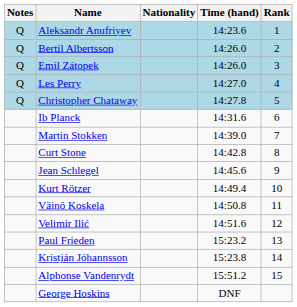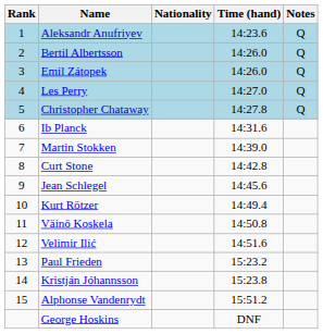 <table class="wikitable sortable" style="text-align:center">
 <tr>
-<th>Notes</th>
+<th>Rank</th>
 <th>Name</th>
 <th>Nationality</th>
 <th>Time (hand)</th>
-<th>Rank</th>
+<th>Notes</th>
 </tr>
 <tr bgcolor=lightblue>
-<td>Q</td>
+<td>1</td>
 <td align=left><a href='#'>Aleksandr Anufriyev</a></td>
 <td align=left></td>
 <td>14:23.6</td>
-<td>1</td>
+<td>Q</td>
 </tr>
 <tr bgcolor=lightblue>
-<td>Q</td>
+<td>2</td>
 <td align=left><a href='#'>Bertil Albertsson</a></td>
 <td align=left></td>
 <td>14:26.0</td>
-<td>2</td>
+<td>Q</td>
 </tr>
 <tr bgcolor=lightblue>
-<td>Q</td>
+<td>3</td>
 <td align=left><a href='#'>Emil Zátopek</a></td>
 <td align=left></td>
 <td>14:26.0</td>
-<td>3</td>
+<td>Q</td>
 </tr>
 <tr bgcolor=lightblue>
-<td>Q</td>
+<td>4</td>
 <td align=left><a href='#'>Les Perry</a></td>
 <td align=left></td>
 <td>14:27.0</td>
-<td>4</td>
+<td>Q</td>
 </tr>
 <tr bgcolor=lightblue>
-<td>Q</td>
+<td>5</td>
 <td align=left><a href='#'>Christopher Chataway</a></td>
 <td align=left></td>
 <td>14:27.8</td>
-<td>5</td>
+<td>Q</td>
 </tr>
 <tr>
-<td></td>
+<td>6</td>
 <td align=left><a href='#'>Ib Planck</a></td>
 <td align=left></td>
 <td>14:31.6</td>
-<td>6</td>
+<td></td>
 </tr>
 <tr>
-<td></td>
+<td>7</td>
 <td align=left><a href='#'>Martin Stokken</a></td>
 <td align=left></td>
 <td>14:39.0</td>
-<td>7</td>
+<td></td>
 </tr>
 <tr>
-<td></td>
+<td>8</td>
 <td align=left><a href='#'>Curt Stone</a></td>
 <td align=left></td>
 <td>14:42.8</td>
-<td>8</td>
+<td></td>
 </tr>
 <tr>
-<td></td>
+<td>9</td>
 <td align=left><a href='#'>Jean Schlegel</a></td>
 <td align=left></td>
 <td>14:45.6</td>
-<td>9</td>
+<td></td>
 </tr>
 <tr>
-<td></td>
+<td>10</td>
 <td align=left><a href='#'>Kurt Rötzer</a></td>
 <td align=left></td>
 <td>14:49.4</td>
-<td>10</td>
+<td></td>
 </tr>
 <tr>
-<td></td>
+<td>11</td>
 <td align=left><a href='#'>Väinö Koskela</a></td>
 <td align=left></td>
 <td>14:50.8</td>
-<td>11</td>
+<td></td>
 </tr>
 <tr>
-<td></td>
+<td>12</td>
 <td align=left><a href='#'>Velimir Ilić</a></td>
 <td align=left></td>
 <td>14:51.6</td>
-<td>12</td>
+<td></td>
 </tr>
 <tr>
-<td></td>
+<td>13</td>
 <td align=left><a href='#'>Paul Frieden</a></td>
 <td align=left></td>
 <td>15:23.2</td>
-<td>13</td>
+<td></td>
 </tr>
 <tr>
-<td></td>
+<td>14</td>
 <td align=left><a href='#'>Kristján Jóhannsson</a></td>
 <td align=left></td>
 <td>15:23.8</td>
-<td>14</td>
+<td></td>
 </tr>
 <tr>
-<td></td>
+<td>15</td>
 <td align=left><a href='#'>Alphonse Vandenrydt</a></td>
 <td align=left></td>
 <td>15:51.2</td>
-<td>15</td>
+<td></td>
 </tr>
 <tr>
 <td></td>
 <td align=left><a href='#'>George Hoskins</a></td>
 <td align=left></td>
 <td>DNF</td>
 <td></td>
 </tr>
 </table>
